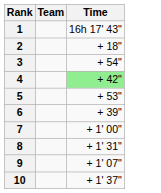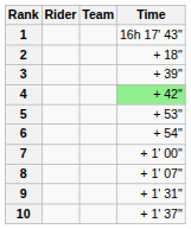 <table class="wikitable" margin-bottom:0;">
 <tr>
 <th scope="col">Rank</th>
+<th scope="col">Rider</th>
 <th scope="col">Team</th>
 <th scope="col">Time</th>
 </tr>
 <tr>
 <th scope="row">1</th>
+<td> </td>
 <td></td>
 <td align="right">16h 17' 43"</td>
 </tr>
 <tr>
 <th scope="row">2</th>
 <td></td>
+<td></td>
 <td align="right">+ 18"</td>
 </tr>
 <tr>
 <th scope="row">3</th>
 <td></td>
-<td align="right">+ 54"</td>
+<td></td>
+<td align="right">+ 39"</td>
 </tr>
 <tr>
 <th scope="row">4</th>
+<td></td>
 <td></td>
 <td align="right" style="background: lightgreen;">+ 42"</td>
 </tr>
 <tr>
 <th scope="row">5</th>
 <td></td>
+<td></td>
 <td align="right">+ 53"</td>
 </tr>
 <tr>
 <th scope="row">6</th>
+<td> </td>
 <td></td>
-<td align="right">+ 39"</td>
+<td align="right">+ 54"</td>
 </tr>
 <tr>
 <th scope="row">7</th>
+<td></td>
 <td></td>
 <td align="right">+ 1' 00"</td>
 </tr>
 <tr>
 <th scope="row">8</th>
 <td></td>
-<td align="right">+ 1' 31"</td>
+<td></td>
+<td align="right">+ 1' 07"</td>
 </tr>
 <tr>
 <th scope="row">9</th>
 <td></td>
-<td align="right">+ 1' 07"</td>
+<td></td>
+<td align="right">+ 1' 31"</td>
 </tr>
 <tr>
 <th scope="row">10</th>
 <td></td>
+<td></td>
 <td align="right">+ 1' 37"</td>
 </tr>
 </table>
